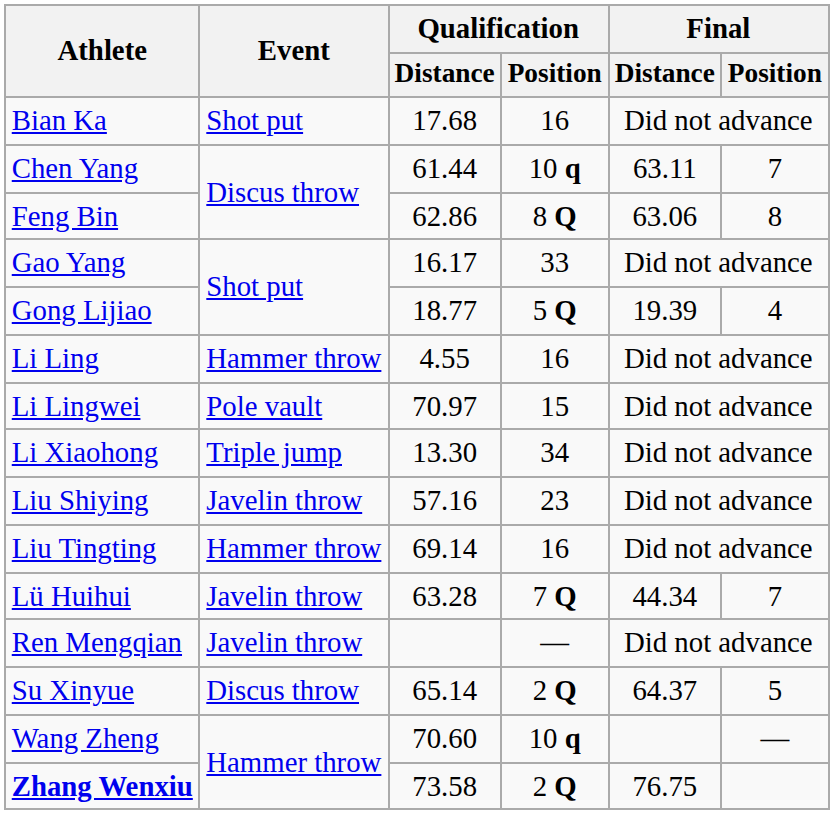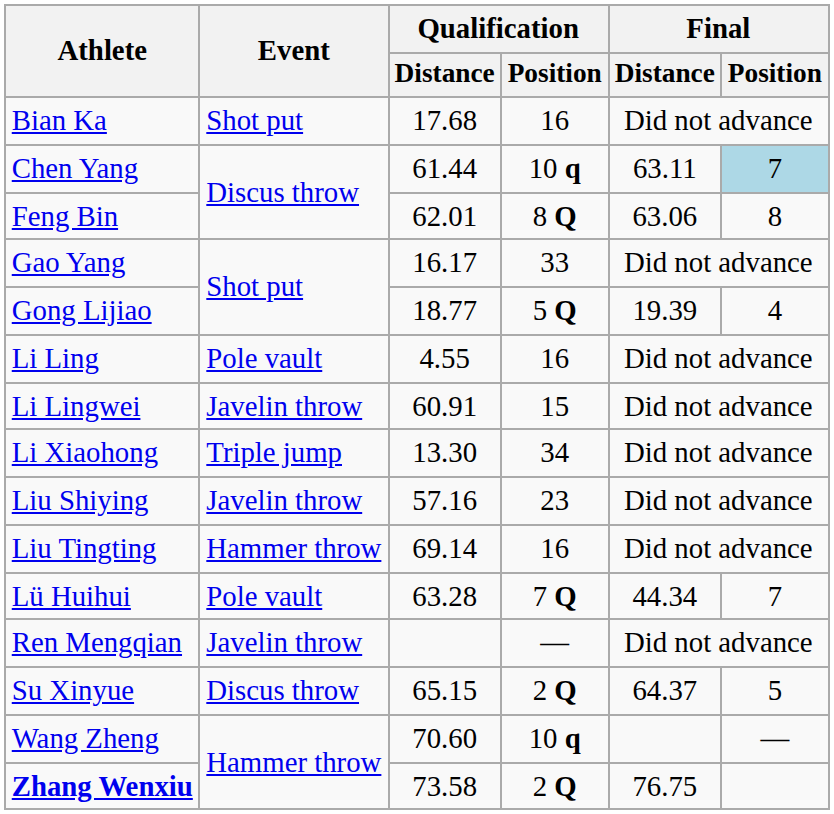 <table class=wikitable style="font-size:90%">
 <tr>
 <th rowspan="2">Athlete</th>
 <th rowspan="2">Event</th>
 <th colspan="2">Qualification</th>
 <th colspan="2">Final</th>
 </tr>
 <tr style="font-size:95%">
 <th>Distance</th>
 <th>Position</th>
 <th>Distance</th>
 <th>Position</th>
 </tr>
 <tr align=center>
 <td align=left><a href='#'>Bian Ka</a></td>
 <td align=left><a href='#'>Shot put</a></td>
 <td>17.68</td>
 <td>16</td>
 <td colspan=2>Did not advance</td>
 </tr>
 <tr align=center>
 <td align=left><a href='#'>Chen Yang</a></td>
 <td align=left rowspan=2><a href='#'>Discus throw</a></td>
 <td>61.44</td>
 <td>10 <strong>q</strong></td>
 <td>63.11</td>
-<td>7</td>
+<td style="background: lightblue;">7</td>
 </tr>
 <tr align=center>
 <td align=left><a href='#'>Feng Bin</a></td>
-<td>62.86</td>
+<td>62.01</td>
 <td>8 <strong>Q</strong></td>
 <td>63.06</td>
 <td>8</td>
 </tr>
 <tr align=center>
 <td align=left><a href='#'>Gao Yang</a></td>
 <td align=left rowspan=2><a href='#'>Shot put</a></td>
 <td>16.17</td>
 <td>33</td>
 <td colspan=2>Did not advance</td>
 </tr>
 <tr align=center>
 <td align=left><a href='#'>Gong Lijiao</a></td>
 <td>18.77</td>
 <td>5 <strong>Q</strong></td>
 <td>19.39</td>
 <td>4</td>
 </tr>
 <tr align=center>
 <td align=left><a href='#'>Li Ling</a></td>
-<td align=left><a href='#'>Hammer throw</a></td>
+<td align=left><a href='#'>Pole vault</a></td>
 <td>4.55</td>
 <td>16</td>
 <td colspan=2>Did not advance</td>
 </tr>
 <tr align=center>
 <td align=left><a href='#'>Li Lingwei</a></td>
-<td align=left><a href='#'>Pole vault</a></td>
-<td>70.97</td>
+<td align=left><a href='#'>Javelin throw</a></td>
+<td>60.91</td>
 <td>15</td>
 <td colspan=2>Did not advance</td>
 </tr>
 <tr align=center>
 <td align=left><a href='#'>Li Xiaohong</a></td>
 <td align=left><a href='#'>Triple jump</a></td>
 <td>13.30</td>
 <td>34</td>
 <td colspan=2>Did not advance</td>
 </tr>
 <tr align=center>
 <td align=left><a href='#'>Liu Shiying</a></td>
 <td align=left><a href='#'>Javelin throw</a></td>
 <td>57.16</td>
 <td>23</td>
 <td colspan=2>Did not advance</td>
 </tr>
 <tr align=center>
 <td align=left><a href='#'>Liu Tingting</a></td>
 <td align=left><a href='#'>Hammer throw</a></td>
 <td>69.14</td>
 <td>16</td>
 <td colspan=2>Did not advance</td>
 </tr>
 <tr align=center>
 <td align=left><a href='#'>Lü Huihui</a></td>
-<td align=left><a href='#'>Javelin throw</a></td>
+<td align=left><a href='#'>Pole vault</a></td>
 <td>63.28</td>
 <td>7 <strong>Q</strong></td>
 <td>44.34</td>
 <td>7</td>
 </tr>
 <tr align=center>
 <td align=left><a href='#'>Ren Mengqian</a></td>
 <td align=left><a href='#'>Javelin throw</a></td>
 <td></td>
 <td>—</td>
 <td colspan=2>Did not advance</td>
 </tr>
 <tr align=center>
 <td align=left><a href='#'>Su Xinyue</a></td>
 <td align=left><a href='#'>Discus throw</a></td>
-<td>65.14</td>
+<td>65.15</td>
 <td>2 <strong>Q</strong></td>
 <td>64.37</td>
 <td>5</td>
 </tr>
 <tr align=center>
 <td align=left><a href='#'>Wang Zheng</a></td>
 <td align=left rowspan=2><a href='#'>Hammer throw</a></td>
 <td>70.60</td>
 <td>10 <strong>q</strong></td>
 <td></td>
 <td>—</td>
 </tr>
 <tr align=center>
 <td align=left><strong><a href='#'>Zhang Wenxiu</a></strong></td>
 <td>73.58</td>
 <td>2 <strong>Q</strong></td>
 <td>76.75</td>
 <td></td>
 </tr>
 </table>
